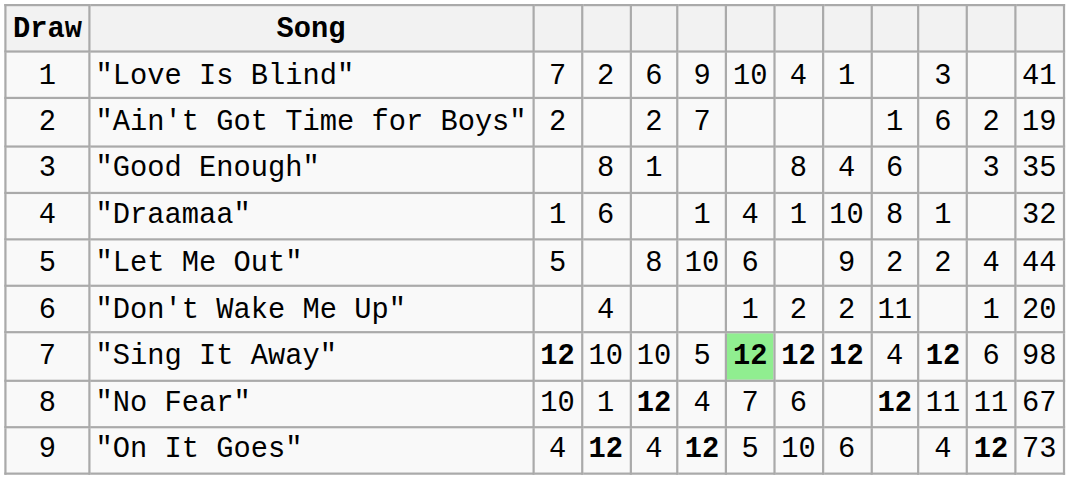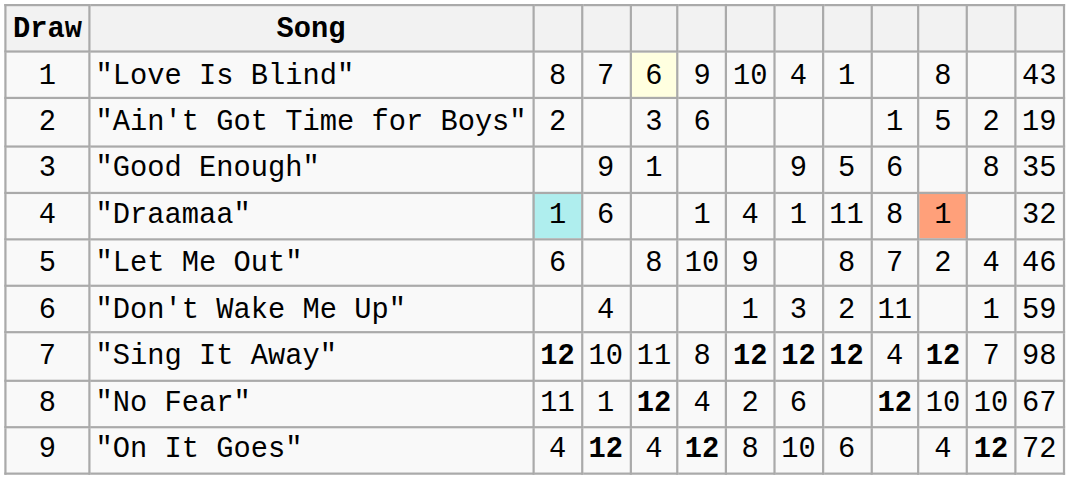 <table class="wikitable collapsible" style="margin: 1em auto 1em auto; text-align:center;">
 <tr>
 <th>Draw</th>
 <th>Song</th>
 <th></th>
 <th></th>
 <th></th>
 <th></th>
 <th></th>
 <th></th>
 <th></th>
 <th></th>
 <th></th>
 <th></th>
 <th></th>
 </tr>
 <tr>
 <td>1</td>
 <td align="left">"Love Is Blind"</td>
+<td>8</td>
 <td>7</td>
-<td>2</td>
-<td>6</td>
+<td style="background: lightyellow;">6</td>
 <td>9</td>
 <td>10</td>
 <td>4</td>
 <td>1</td>
 <td></td>
-<td>3</td>
+<td>8</td>
 <td></td>
-<td>41</td>
+<td>43</td>
 </tr>
 <tr>
 <td>2</td>
 <td align="left">"Ain't Got Time for Boys"</td>
 <td>2</td>
 <td></td>
-<td>2</td>
-<td>7</td>
+<td>3</td>
+<td>6</td>
 <td></td>
 <td></td>
 <td></td>
 <td>1</td>
-<td>6</td>
+<td>5</td>
 <td>2</td>
 <td>19</td>
 </tr>
 <tr>
 <td>3</td>
 <td align="left">"Good Enough"</td>
 <td></td>
-<td>8</td>
+<td>9</td>
 <td>1</td>
 <td></td>
 <td></td>
-<td>8</td>
-<td>4</td>
+<td>9</td>
+<td>5</td>
 <td>6</td>
 <td></td>
-<td>3</td>
+<td>8</td>
 <td>35</td>
 </tr>
 <tr>
 <td>4</td>
 <td align="left">"Draamaa"</td>
-<td>1</td>
+<td style="background: paleturquoise;">1</td>
 <td>6</td>
 <td></td>
 <td>1</td>
 <td>4</td>
 <td>1</td>
-<td>10</td>
+<td>11</td>
 <td>8</td>
-<td>1</td>
+<td style="background: lightsalmon;">1</td>
 <td></td>
 <td>32</td>
 </tr>
 <tr>
 <td>5</td>
 <td align="left">"Let Me Out"</td>
-<td>5</td>
+<td>6</td>
 <td></td>
 <td>8</td>
 <td>10</td>
-<td>6</td>
+<td>9</td>
 <td></td>
-<td>9</td>
-<td>2</td>
+<td>8</td>
+<td>7</td>
 <td>2</td>
 <td>4</td>
-<td>44</td>
+<td>46</td>
 </tr>
 <tr>
 <td>6</td>
 <td align="left">"Don't Wake Me Up"</td>
 <td></td>
 <td>4</td>
 <td></td>
 <td></td>
 <td>1</td>
-<td>2</td>
+<td>3</td>
 <td>2</td>
 <td>11</td>
 <td></td>
 <td>1</td>
-<td>20</td>
+<td>59</td>
 </tr>
 <tr>
 <td>7</td>
 <td align="left">"Sing It Away"</td>
 <td><strong>12</strong></td>
 <td>10</td>
-<td>10</td>
-<td>5</td>
-<td style="background: lightgreen;"><strong>12</strong></td>
+<td>11</td>
+<td>8</td>
+<td><strong>12</strong></td>
 <td><strong>12</strong></td>
 <td><strong>12</strong></td>
 <td>4</td>
 <td><strong>12</strong></td>
-<td>6</td>
+<td>7</td>
 <td>98</td>
 </tr>
 <tr>
 <td>8</td>
 <td align="left">"No Fear"</td>
-<td>10</td>
+<td>11</td>
 <td>1</td>
 <td><strong>12</strong></td>
 <td>4</td>
-<td>7</td>
+<td>2</td>
 <td>6</td>
 <td></td>
 <td><strong>12</strong></td>
-<td>11</td>
-<td>11</td>
+<td>10</td>
+<td>10</td>
 <td>67</td>
 </tr>
 <tr>
 <td>9</td>
 <td align="left">"On It Goes"</td>
 <td>4</td>
 <td><strong>12</strong></td>
 <td>4</td>
 <td><strong>12</strong></td>
-<td>5</td>
+<td>8</td>
 <td>10</td>
 <td>6</td>
 <td></td>
 <td>4</td>
 <td><strong>12</strong></td>
-<td>73</td>
+<td>72</td>
 </tr>
 </table>
